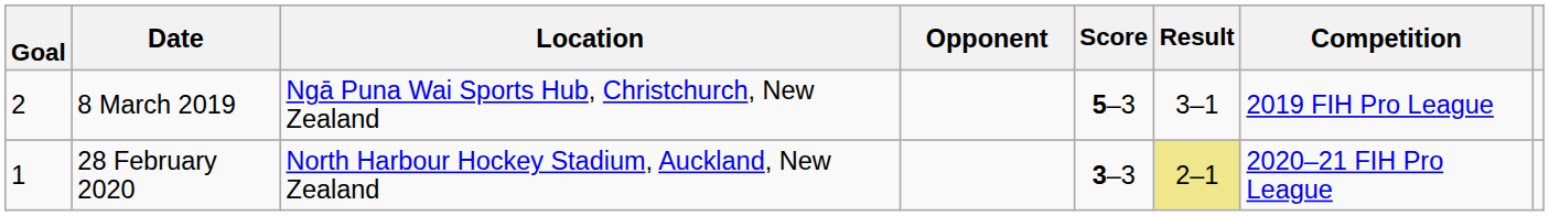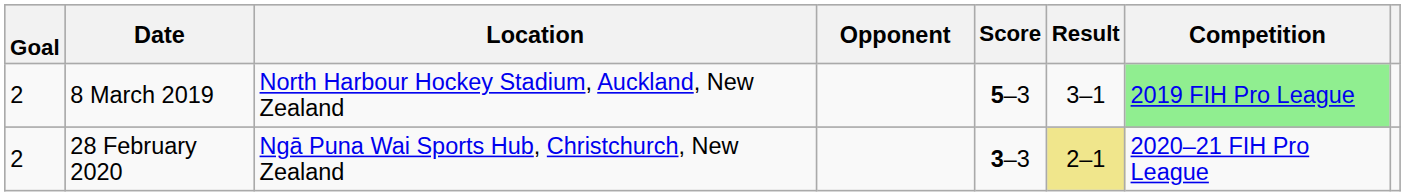 <table class="wikitable sortable" style="font-size:90%" width=97%>
 <tr>
 <th style="font-size:95%;" data-sort-type=number><br>Goal</th>
 <th align=center>Date</th>
 <th>Location</th>
 <th width=90>Opponent</th>
 <th data-sort-type="number" style="font-size:95%">Score</th>
 <th data-sort-type="number" style="font-size:95%">Result</th>
 <th>Competition</th>
 <th></th>
 </tr>
 <tr>
 <td>2</td>
 <td>8 March 2019</td>
-<td><a href='#'>Ngā Puna Wai Sports Hub</a>, <a href='#'>Christchurch</a>, New Zealand</td>
+<td><a href='#'>North Harbour Hockey Stadium</a>, <a href='#'>Auckland</a>, New Zealand</td>
 <td></td>
 <td align="center"><strong>5</strong>–3</td>
 <td align="center">3–1</td>
-<td><a href='#'>2019 FIH Pro League</a></td>
+<td style="background: lightgreen;"><a href='#'>2019 FIH Pro League</a></td>
 <td></td>
 </tr>
 <tr>
-<td>1</td>
+<td>2</td>
 <td>28 February 2020</td>
-<td><a href='#'>North Harbour Hockey Stadium</a>, <a href='#'>Auckland</a>, New Zealand</td>
+<td><a href='#'>Ngā Puna Wai Sports Hub</a>, <a href='#'>Christchurch</a>, New Zealand</td>
 <td></td>
 <td align="center"><strong>3</strong>–3</td>
 <td align="center" style="background: khaki;">2–1</td>
 <td><a href='#'>2020–21 FIH Pro League</a></td>
 <td></td>
 </tr>
 </table>
